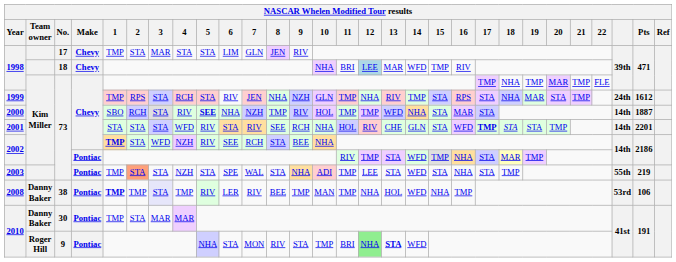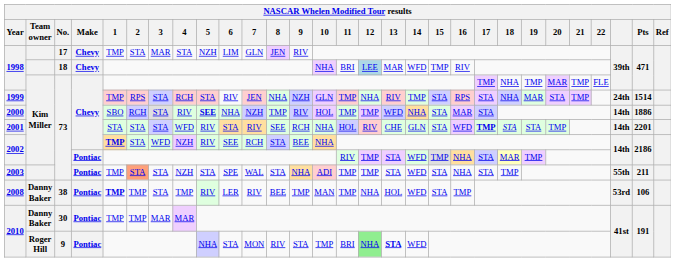 <table class="wikitable" style="text-align:center; font-size:75%">
 <tr>
 <th colspan=29><a href='#'>NASCAR Whelen Modified Tour</a> results</th>
 </tr>
 <tr>
 <th>Year</th>
 <th>Team owner</th>
 <th>No.</th>
 <th>Make</th>
 <th>1</th>
 <th>2</th>
 <th>3</th>
 <th>4</th>
 <th>5</th>
 <th>6</th>
 <th>7</th>
 <th>8</th>
 <th>9</th>
 <th>10</th>
 <th>11</th>
 <th>12</th>
 <th>13</th>
 <th>14</th>
 <th>15</th>
 <th>16</th>
 <th>17</th>
 <th>18</th>
 <th>19</th>
 <th>20</th>
 <th>21</th>
 <th>22</th>
 <th></th>
 <th>Pts</th>
 <th>Ref</th>
 </tr>
 <tr>
 <th rowspan=3><a href='#'>1998</a></th>
 <th></th>
 <th>17</th>
 <th><a href='#'>Chevy</a></th>
 <td><a href='#'>TMP</a></td>
 <td><a href='#'>STA</a></td>
 <td><a href='#'>MAR</a></td>
 <td><a href='#'>STA</a></td>
-<td><a href='#'>STA</a></td>
+<td><a href='#'>NZH</a></td>
 <td><a href='#'>LIM</a></td>
 <td><a href='#'>GLN</a></td>
 <td style="background:#EFCFFF;"><a href='#'>JEN</a><br></td>
 <td><a href='#'>RIV</a></td>
 <td colspan=13></td>
 <th rowspan=3>39th</th>
 <th rowspan=3>471</th>
 <th rowspan=3></th>
 </tr>
 <tr>
 <th></th>
 <th>18</th>
 <th><a href='#'>Chevy</a></th>
 <td colspan=9></td>
 <td style="background:#EFCFFF;"><a href='#'>NHA</a><br></td>
 <td><a href='#'>BRI</a></td>
 <td style="background: lightblue;"><a href='#'>LEE</a></td>
 <td><a href='#'>MAR</a></td>
 <td><a href='#'>WFD</a></td>
 <td><a href='#'>TMP</a></td>
 <td><a href='#'>RIV</a></td>
 <td colspan=6></td>
 </tr>
 <tr>
 <th rowspan=6>Kim Miller</th>
 <th rowspan=7>73</th>
 <th rowspan=5><a href='#'>Chevy</a></th>
 <td colspan=16></td>
 <td style="background:#EFCFFF;"><a href='#'>TMP</a><br></td>
 <td><a href='#'>NHA</a></td>
 <td><a href='#'>TMP</a></td>
 <td style="background:#EFCFFF;"><a href='#'>MAR</a><br></td>
 <td><a href='#'>TMP</a></td>
 <td><a href='#'>FLE</a></td>
 </tr>
 <tr>
 <th><a href='#'>1999</a></th>
 <td style="background:#FFCFCF;"><a href='#'>TMP</a><br></td>
 <td style="background:#FFCFCF;"><a href='#'>RPS</a><br></td>
 <td style="background:#CFCFFF;"><a href='#'>STA</a><br></td>
 <td style="background:#FFCFCF;"><a href='#'>RCH</a><br></td>
 <td style="background:#FFCFCF;"><a href='#'>STA</a><br></td>
 <td><a href='#'>RIV</a></td>
 <td style="background:#FFCFCF;"><a href='#'>JEN</a><br></td>
 <td style="background:#DFFFDF;"><a href='#'>NHA</a><br></td>
 <td style="background:#CFCFFF;"><a href='#'>NZH</a><br></td>
 <td style="background:#EFCFFF;"><a href='#'>GLN</a><br></td>
 <td style="background:#FFCFCF;"><a href='#'>TMP</a><br></td>
 <td style="background:#DFFFDF;"><a href='#'>NHA</a><br></td>
 <td style="background:#FFCFCF;"><a href='#'>RIV</a><br></td>
 <td style="background:#DFFFDF;"><a href='#'>TMP</a><br></td>
 <td style="background:#CFCFFF;"><a href='#'>STA</a><br></td>
 <td style="background:#FFCFCF;"><a href='#'>RPS</a><br></td>
 <td style="background:#EFCFFF;"><a href='#'>STA</a><br></td>
 <td style="background:#CFCFFF;"><a href='#'>NHA</a><br></td>
 <td style="background:#DFFFDF;"><a href='#'>MAR</a><br></td>
 <td style="background:#EFCFFF;"><a href='#'>STA</a><br></td>
 <td style="background:#EFCFFF;"><a href='#'>TMP</a><br></td>
 <td></td>
 <th>24th</th>
-<th>1612</th>
+<th>1514</th>
 <th></th>
 </tr>
 <tr>
 <th><a href='#'>2000</a></th>
 <td style="background:#DFFFDF;"><a href='#'>SBO</a><br></td>
 <td style="background:#CFCFFF;"><a href='#'>RCH</a><br></td>
 <td style="background:#DFDFDF;"><a href='#'>STA</a><br></td>
 <td style="background:#DFFFDF;"><a href='#'>RIV</a><br></td>
 <td style="background:#DFFFDF;"><strong><a href='#'>SEE</a><br></strong></td>
 <td style="background:#DFFFDF;"><a href='#'>NHA</a><br></td>
 <td style="background:#CFCFFF;"><a href='#'>NZH</a><br></td>
 <td style="background:#DFFFDF;"><a href='#'>TMP</a><br></td>
 <td style="background:#CFCFFF;"><a href='#'>RIV</a><br></td>
 <td style="background:#EFCFFF;"><a href='#'>HOL</a><br></td>
 <td style="background:#DFFFDF;"><a href='#'>TMP</a><br></td>
 <td style="background:#EFCFFF;"><a href='#'>TMP</a><br></td>
 <td style="background:#CFCFFF;"><a href='#'>WFD</a><br></td>
 <td style="background:#FFDF9F;"><a href='#'>NHA</a><br></td>
 <td style="background:#DFFFDF;"><a href='#'>STA</a><br></td>
 <td style="background:#EFCFFF;"><a href='#'>MAR</a><br></td>
 <td style="background:#CFCFFF;"><a href='#'>STA</a><br></td>
 <td colspan=5></td>
 <th>14th</th>
-<th>1887</th>
+<th>1886</th>
 <th></th>
 </tr>
 <tr>
 <th><a href='#'>2001</a></th>
 <td style="background:#DFFFDF;"><a href='#'>STA</a><br></td>
 <td style="background:#DFFFDF;"><a href='#'>STA</a><br></td>
 <td style="background:#CFCFFF;"><a href='#'>STA</a><br></td>
 <td style="background:#DFFFDF;"><a href='#'>WFD</a><br></td>
 <td style="background:#DFFFDF;"><a href='#'>RIV</a><br></td>
 <td style="background:#FFDF9F;"><a href='#'>STA</a><br></td>
 <td style="background:#FFDF9F;"><a href='#'>RIV</a><br></td>
 <td style="background:#DFFFDF;"><a href='#'>SEE</a><br></td>
 <td style="background:#DFFFDF;"><a href='#'>RCH</a><br></td>
 <td style="background:#DFFFDF;"><a href='#'>NHA</a><br></td>
 <td style="background:#CFCFFF;"><a href='#'>HOL</a><br></td>
 <td style="background:#FFCFCF;"><a href='#'>RIV</a><br></td>
 <td style="background:#DFFFDF;"><a href='#'>CHE</a><br></td>
 <td style="background:#DFFFDF;"><a href='#'>GLN</a><br></td>
 <td style="background:#DFFFDF;"><a href='#'>STA</a><br></td>
 <td style="background:#EFCFFF;"><a href='#'>WFD</a><br></td>
 <td style="background:#DFFFDF;"><strong><a href='#'>TMP</a><br></strong></td>
 <td style="background:#DFFFDF;"><em><a href='#'>STA</a></em><br></td>
 <td style="background:#DFFFDF;"><a href='#'>STA</a><br></td>
 <td style="background:#DFFFDF;"><a href='#'>TMP</a><br></td>
 <td colspan=2></td>
 <th>14th</th>
 <th>2201</th>
 <th></th>
 </tr>
 <tr>
 <th rowspan=2><a href='#'>2002</a></th>
 <td style="background:#FFDF9F;"><strong><a href='#'>TMP</a></strong><br></td>
 <td style="background:#DFFFDF;"><a href='#'>STA</a><br></td>
 <td style="background:#DFFFDF;"><a href='#'>WFD</a><br></td>
 <td style="background:#EFCFFF;"><a href='#'>NZH</a><br></td>
 <td style="background:#DFFFDF;"><a href='#'>RIV</a><br></td>
 <td style="background:#DFFFDF;"><a href='#'>SEE</a><br></td>
 <td style="background:#DFFFDF;"><a href='#'>RCH</a><br></td>
 <td style="background:#CFCFFF;"><a href='#'>STA</a><br></td>
 <td style="background:#DFFFDF;"><a href='#'>BEE</a><br></td>
 <td style="background:#FFDF9F;"><a href='#'>NHA</a><br></td>
 <td colspan=12></td>
 <th rowspan=2>14th</th>
 <th rowspan=2>2186</th>
 <th rowspan=2></th>
 </tr>
 <tr>
 <th><a href='#'>Pontiac</a></th>
 <td colspan=10></td>
 <td style="background:#DFFFDF;"><a href='#'>RIV</a><br></td>
 <td style="background:#EFCFFF;"><a href='#'>TMP</a><br></td>
 <td style="background:#EFCFFF;"><a href='#'>STA</a><br></td>
 <td style="background:#DFFFDF;"><a href='#'>WFD</a><br></td>
 <td style="background:#DFDFDF;"><a href='#'>TMP</a><br></td>
 <td style="background:#FFDF9F;"><a href='#'>NHA</a><br></td>
 <td style="background:#CFCFFF;"><a href='#'>STA</a><br></td>
 <td style="background:#FFFFBF;"><a href='#'>MAR</a><br></td>
 <td style="background:#EFCFFF;"><a href='#'>TMP</a><br></td>
 <td colspan=3></td>
 </tr>
 <tr>
 <th><a href='#'>2003</a></th>
 <th></th>
 <th><a href='#'>Pontiac</a></th>
 <td><a href='#'>TMP</a></td>
 <td style="background: lightsalmon;"><a href='#'>STA</a></td>
 <td><a href='#'>STA</a></td>
 <td><a href='#'>NZH</a></td>
 <td><a href='#'>STA</a></td>
 <td><a href='#'>SPE</a></td>
 <td><a href='#'>WAL</a></td>
 <td><a href='#'>STA</a></td>
 <td style="background:#FFDF9F;"><a href='#'>NHA</a><br></td>
 <td style="background:#FFCFCF;"><a href='#'>ADI</a><br></td>
 <td><a href='#'>TMP</a></td>
-<td><a href='#'>LEE</a></td>
+<td><a href='#'>TMP</a></td>
 <td><a href='#'>STA</a></td>
 <td><a href='#'>WFD</a></td>
 <td><a href='#'>STA</a></td>
 <td><a href='#'>NHA</a></td>
 <td><a href='#'>STA</a></td>
 <td><a href='#'>TMP</a></td>
 <td colspan=4></td>
 <th>55th</th>
-<th>219</th>
+<th>211</th>
 <th></th>
 </tr>
 <tr>
 <th><a href='#'>2008</a></th>
 <th>Danny Baker</th>
 <th>38</th>
 <th><a href='#'>Pontiac</a></th>
 <td><strong><a href='#'>TMP</a></strong></td>
 <td><a href='#'>TMP</a></td>
-<td style="background: lavender;"><a href='#'>STA</a></td>
+<td><a href='#'>STA</a></td>
 <td><a href='#'>TMP</a></td>
 <td style="background:#DFFFDF;"><a href='#'>RIV</a><br></td>
 <td><a href='#'>LER</a></td>
 <td><a href='#'>RIV</a></td>
 <td><a href='#'>BEE</a></td>
 <td><a href='#'>TMP</a></td>
 <td><a href='#'>MAN</a></td>
 <td><a href='#'>TMP</a></td>
 <td><a href='#'>NHA</a></td>
 <td><a href='#'>HOL</a></td>
 <td><a href='#'>WFD</a></td>
-<td><a href='#'>NHA</a></td>
+<td><a href='#'>STA</a></td>
 <td><a href='#'>TMP</a></td>
 <td colspan=6></td>
 <th>53rd</th>
 <th>106</th>
 <th></th>
 </tr>
 <tr>
 <th rowspan=2><a href='#'>2010</a></th>
 <th>Danny Baker</th>
 <th>30</th>
 <th><a href='#'>Pontiac</a></th>
 <td><a href='#'>TMP</a></td>
-<td><a href='#'>STA</a></td>
+<td><a href='#'>TMP</a></td>
 <td><a href='#'>MAR</a></td>
 <td style="background:#EFCFFF;"><a href='#'>MAR</a><br></td>
 <td colspan=18></td>
 <th rowspan=2>41st</th>
 <th rowspan=2>191</th>
 <th rowspan=2></th>
 </tr>
 <tr>
 <th>Roger Hill</th>
 <th>9</th>
 <th><a href='#'>Pontiac</a></th>
 <td colspan=4></td>
 <td style="background:#CFCFFF;"><a href='#'>NHA</a><br></td>
 <td><a href='#'>STA</a></td>
 <td><a href='#'>MON</a></td>
 <td><a href='#'>RIV</a></td>
 <td><a href='#'>STA</a></td>
 <td><a href='#'>TMP</a></td>
 <td><a href='#'>BRI</a></td>
 <td style="background: lightgreen;"><a href='#'>NHA</a></td>
 <td><strong><a href='#'>STA</a></strong></td>
 <td><a href='#'>WFD</a></td>
 <td colspan=8></td>
 </tr>
 </table>
